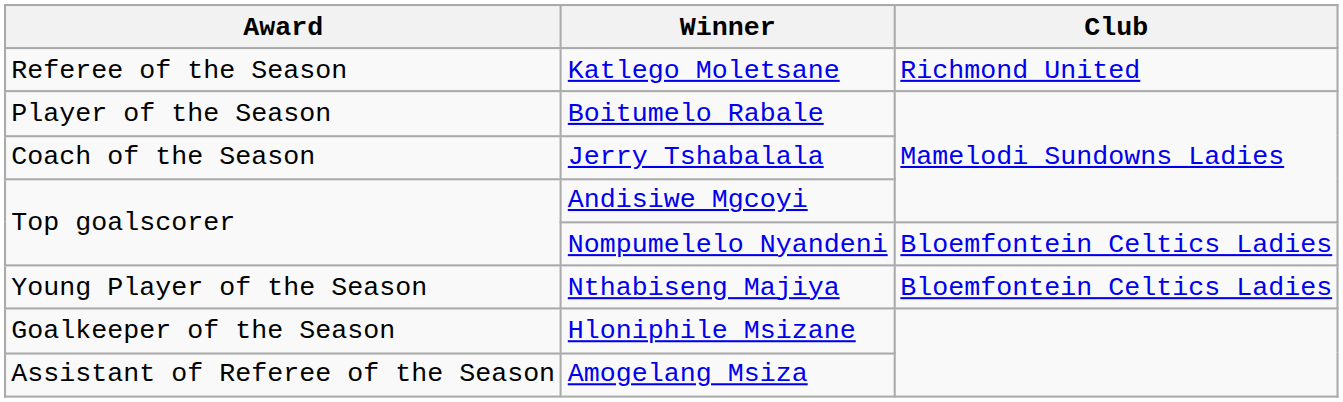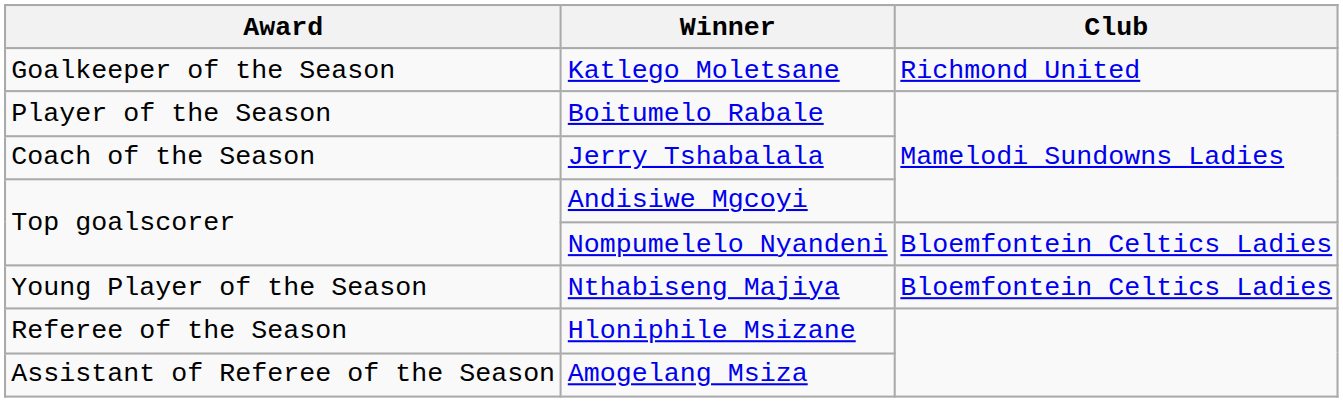 <table class="wikitable">
 <tr>
 <th>Award</th>
 <th>Winner</th>
 <th>Club</th>
 </tr>
 <tr>
-<td>Referee of the Season</td>
+<td>Goalkeeper of the Season</td>
 <td><a href='#'>Katlego Moletsane</a></td>
 <td><a href='#'>Richmond United</a></td>
 </tr>
 <tr>
 <td>Player of the Season</td>
 <td><a href='#'>Boitumelo Rabale</a></td>
 <td rowspan="3"><a href='#'>Mamelodi Sundowns Ladies</a></td>
 </tr>
 <tr>
 <td>Coach of the Season</td>
 <td><a href='#'>Jerry Tshabalala</a></td>
 </tr>
 <tr>
 <td rowspan="2">Top goalscorer</td>
 <td><a href='#'>Andisiwe Mgcoyi</a></td>
 </tr>
 <tr>
 <td><a href='#'>Nompumelelo Nyandeni</a></td>
 <td><a href='#'>Bloemfontein Celtics Ladies</a></td>
 </tr>
 <tr>
 <td>Young Player of the Season</td>
 <td><a href='#'>Nthabiseng Majiya</a></td>
 <td><a href='#'>Bloemfontein Celtics Ladies</a></td>
 </tr>
 <tr>
-<td>Goalkeeper of the Season</td>
+<td>Referee of the Season</td>
 <td><a href='#'>Hloniphile Msizane</a></td>
 </tr>
 <tr>
 <td>Assistant of Referee of the Season</td>
 <td><a href='#'>Amogelang Msiza</a></td>
 </tr>
 </table>
